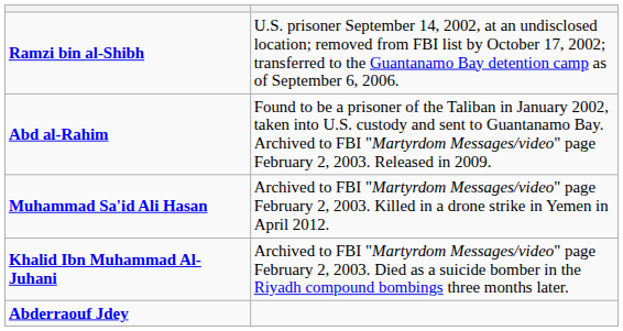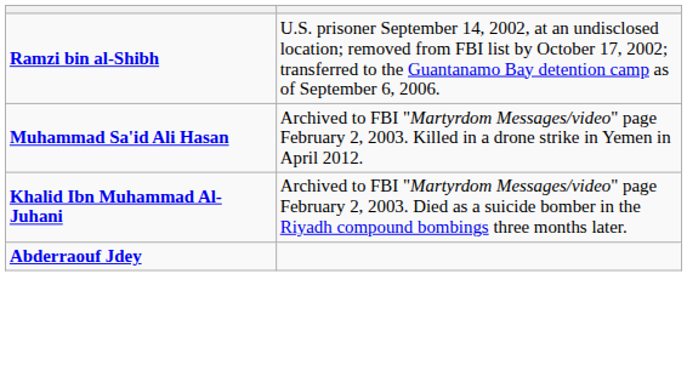 <table class="wikitable" border="1" align="center" width="600px">
 <tr>
 <th width="40%"></th>
 <th width="60%"></th>
 </tr>
 <tr>
 <td><strong><a href='#'>Ramzi bin al-Shibh</a></strong></td>
 <td>U.S. prisoner September 14, 2002, at an undisclosed location; removed from FBI list by October 17, 2002; transferred to the <a href='#'>Guantanamo Bay detention camp</a> as of September 6, 2006.</td>
-</tr>
-<tr>
-<td><strong><a href='#'>Abd al-Rahim</a></strong></td>
-<td>Found to be a prisoner of the Taliban in January 2002, taken into U.S. custody and sent to Guantanamo Bay. Archived to FBI "<em>Martyrdom Messages/video</em>" page February 2, 2003. Released in 2009.</td>
 </tr>
 <tr>
 <td><strong><a href='#'>Muhammad Sa'id Ali Hasan</a></strong></td>
 <td>Archived to FBI "<em>Martyrdom Messages/video</em>" page February 2, 2003. Killed in a drone strike in Yemen in April 2012.</td>
 </tr>
 <tr>
 <td><strong><a href='#'>Khalid Ibn Muhammad Al-Juhani</a></strong></td>
 <td>Archived to FBI "<em>Martyrdom Messages/video</em>" page February 2, 2003. Died as a suicide bomber in the <a href='#'>Riyadh compound bombings</a> three months later.</td>
 </tr>
 <tr>
 <td><strong><a href='#'>Abderraouf Jdey</a></strong></td>
 <td></td>
 </tr>
 </table>
